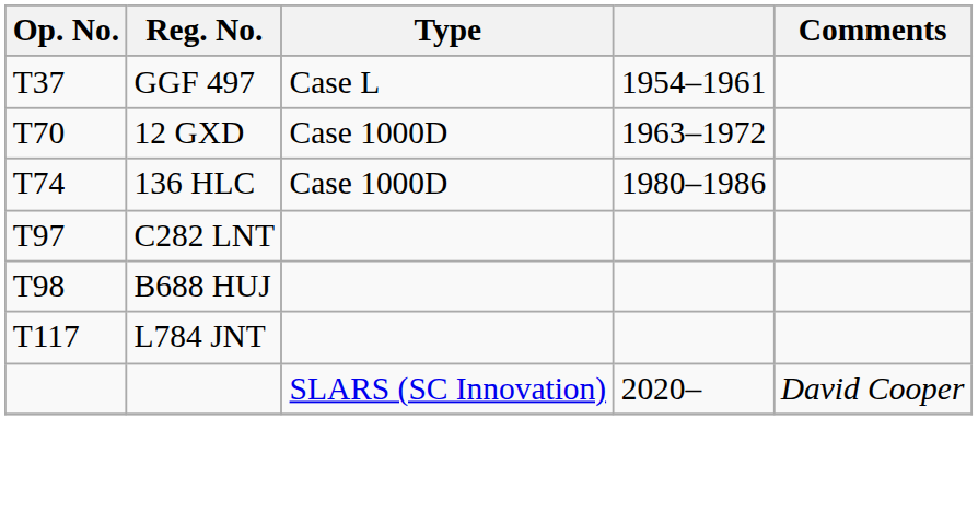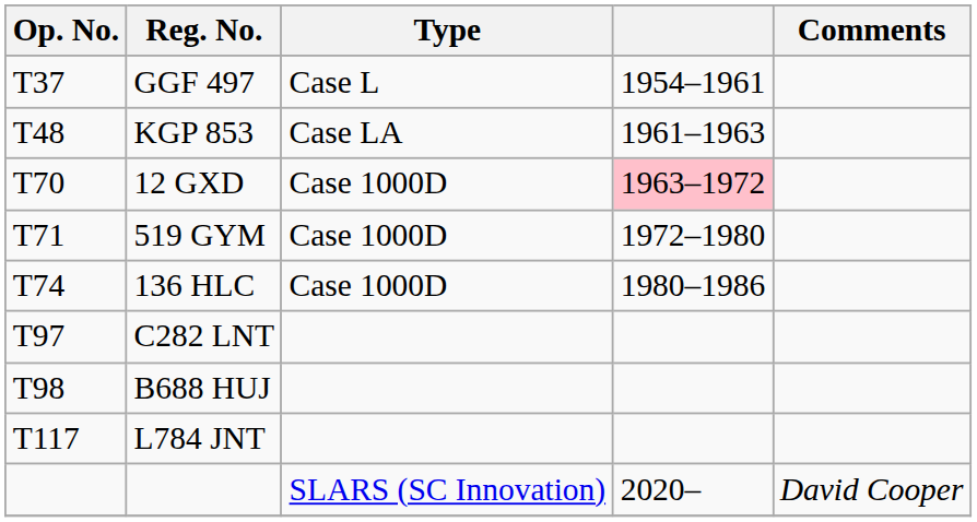 <table class="wikitable">
 <tr>
 <th>Op. No.</th>
 <th>Reg. No.</th>
 <th>Type</th>
 <th></th>
 <th>Comments</th>
 </tr>
 <tr>
 <td>T37</td>
 <td>GGF 497</td>
 <td>Case L</td>
 <td>1954–1961</td>
 <td></td>
 </tr>
 <tr>
+<td>T48</td>
+<td>KGP 853</td>
+<td>Case LA</td>
+<td>1961–1963</td>
+<td></td>
+</tr>
+<tr>
 <td>T70</td>
 <td>12 GXD</td>
 <td>Case 1000D</td>
-<td>1963–1972</td>
+<td style="background: pink;">1963–1972</td>
+<td></td>
+</tr>
+<tr>
+<td>T71</td>
+<td>519 GYM</td>
+<td>Case 1000D</td>
+<td>1972–1980</td>
 <td></td>
 </tr>
 <tr>
 <td>T74</td>
 <td>136 HLC</td>
 <td>Case 1000D</td>
 <td>1980–1986</td>
 <td></td>
 </tr>
 <tr>
 <td>T97</td>
 <td>C282 LNT</td>
 <td></td>
 <td></td>
 <td></td>
 </tr>
 <tr>
 <td>T98</td>
 <td>B688 HUJ</td>
 <td></td>
 <td></td>
 <td></td>
 </tr>
 <tr>
 <td>T117</td>
 <td>L784 JNT</td>
 <td></td>
 <td></td>
 <td></td>
 </tr>
 <tr>
 <td></td>
 <td></td>
 <td><a href='#'>SLARS (SC Innovation)</a></td>
 <td>2020–</td>
 <td><em>David Cooper</em></td>
 </tr>
 <tr>
 </tr>
 </table>
